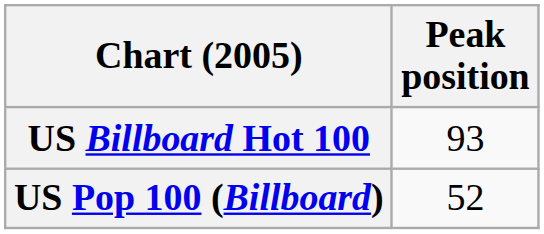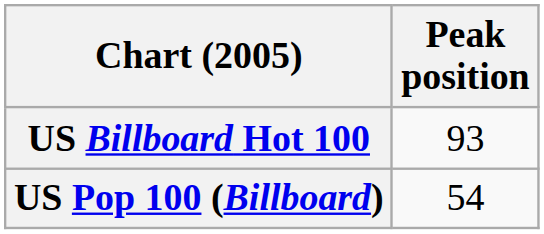 <table class="wikitable sortable plainrowheaders" style="text-align:center;" border="1">
 <tr>
 <th scope="col">Chart (2005)</th>
 <th scope="col">Peak<br>position</th>
 </tr>
 <tr>
 <th scope="row">US <a href='#'><em>Billboard</em> Hot 100</a></th>
 <td>93</td>
 </tr>
 <tr>
 <th scope="row">US <a href='#'>Pop 100</a> (<a href='#'><em>Billboard</em></a>)</th>
-<td>52</td>
+<td>54</td>
 </tr>
 </table>
